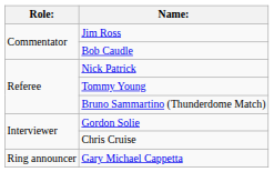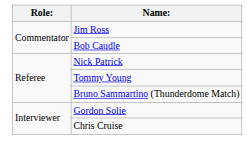 <table class=wikitable style="font-size:90%; margin: 0.5em 0 0.5em 1em; float: right; clear: right;">
 <tr>
 <th>Role:</th>
 <th>Name:</th>
 </tr>
 <tr>
 <td rowspan=2>Commentator</td>
 <td><a href='#'>Jim Ross</a></td>
 </tr>
 <tr>
 <td><a href='#'>Bob Caudle</a></td>
 </tr>
 <tr>
 <td rowspan=3>Referee</td>
 <td><a href='#'>Nick Patrick</a></td>
 </tr>
 <tr>
 <td><a href='#'>Tommy Young</a></td>
 </tr>
 <tr>
 <td><a href='#'>Bruno Sammartino</a> (Thunderdome Match)</td>
 </tr>
 <tr>
 <td rowspan=2>Interviewer</td>
 <td><a href='#'>Gordon Solie</a></td>
 </tr>
 <tr>
 <td>Chris Cruise</td>
 </tr>
-<tr>
-<td rowspan=1>Ring announcer</td>
-<td><a href='#'>Gary Michael Cappetta</a></td>
-</tr>
 </table>
